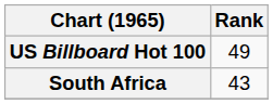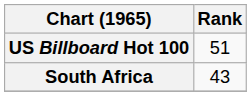 <table class="wikitable sortable plainrowheaders">
 <tr>
 <th>Chart (1965)</th>
 <th style="text-align:center;">Rank</th>
 </tr>
 <tr>
 <th scope="row">US <em>Billboard</em> Hot 100</th>
-<td style="text-align:center;">49</td>
+<td style="text-align:center;">51</td>
 </tr>
 <tr>
 <th scope="row">South Africa </th>
 <td align="center">43</td>
 </tr>
 <tr>
 </tr>
 </table>
